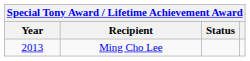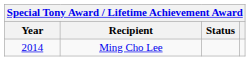 <table class="wikitable sortable" style="text-align: center">
 <tr>
 <th colspan="4" style="text-align:center;"><strong><a href='#'>Special Tony Award / Lifetime Achievement Award</a></strong></th>
 </tr>
 <tr style="background:#ebft5ff;">
 <th style="width:075px;">Year</th>
 <th style="width:200px;">Recipient</th>
 <th>Status</th>
 <th></th>
 </tr>
 <tr>
-<td><a href='#'>2013</a></td>
+<td><a href='#'>2014</a></td>
 <td><a href='#'>Ming Cho Lee</a></td>
 <td></td>
 <td></td>
 </tr>
 </table>
